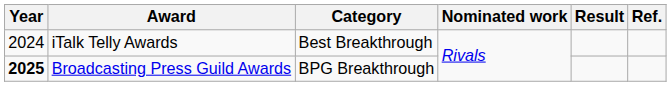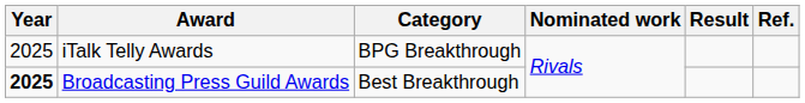 <table class="wikitable">
 <tr>
 <th>Year</th>
 <th>Award</th>
 <th>Category</th>
 <th>Nominated work</th>
 <th>Result</th>
 <th>Ref.</th>
 </tr>
 <tr>
-<td>2024</td>
+<td>2025</td>
 <td>iTalk Telly Awards</td>
-<td>Best Breakthrough</td>
+<td>BPG Breakthrough</td>
 <td rowspan="2"><em><a href='#'>Rivals</a></em></td>
 <td></td>
 <td></td>
 </tr>
 <tr>
 <td><strong>2025</strong></td>
 <td><a href='#'>Broadcasting Press Guild Awards</a></td>
-<td>BPG Breakthrough</td>
+<td>Best Breakthrough</td>
 <td></td>
 <td></td>
 </tr>
 </table>
